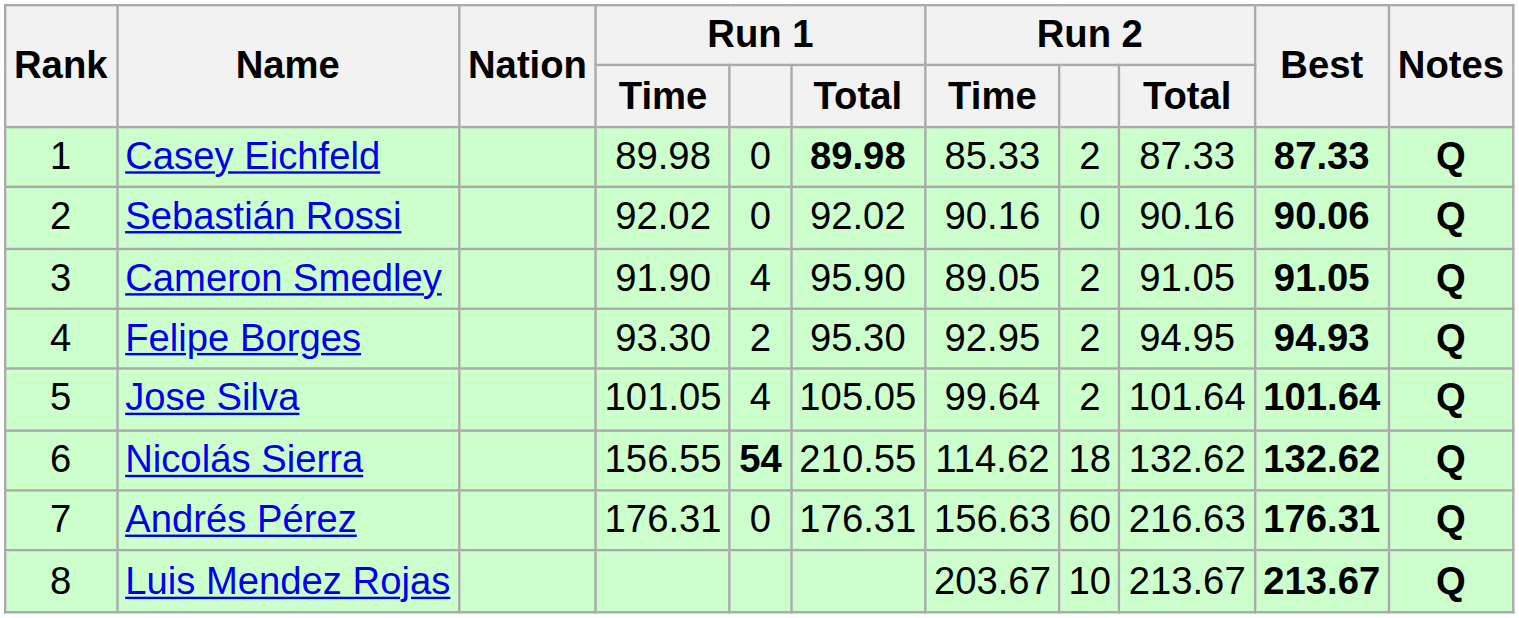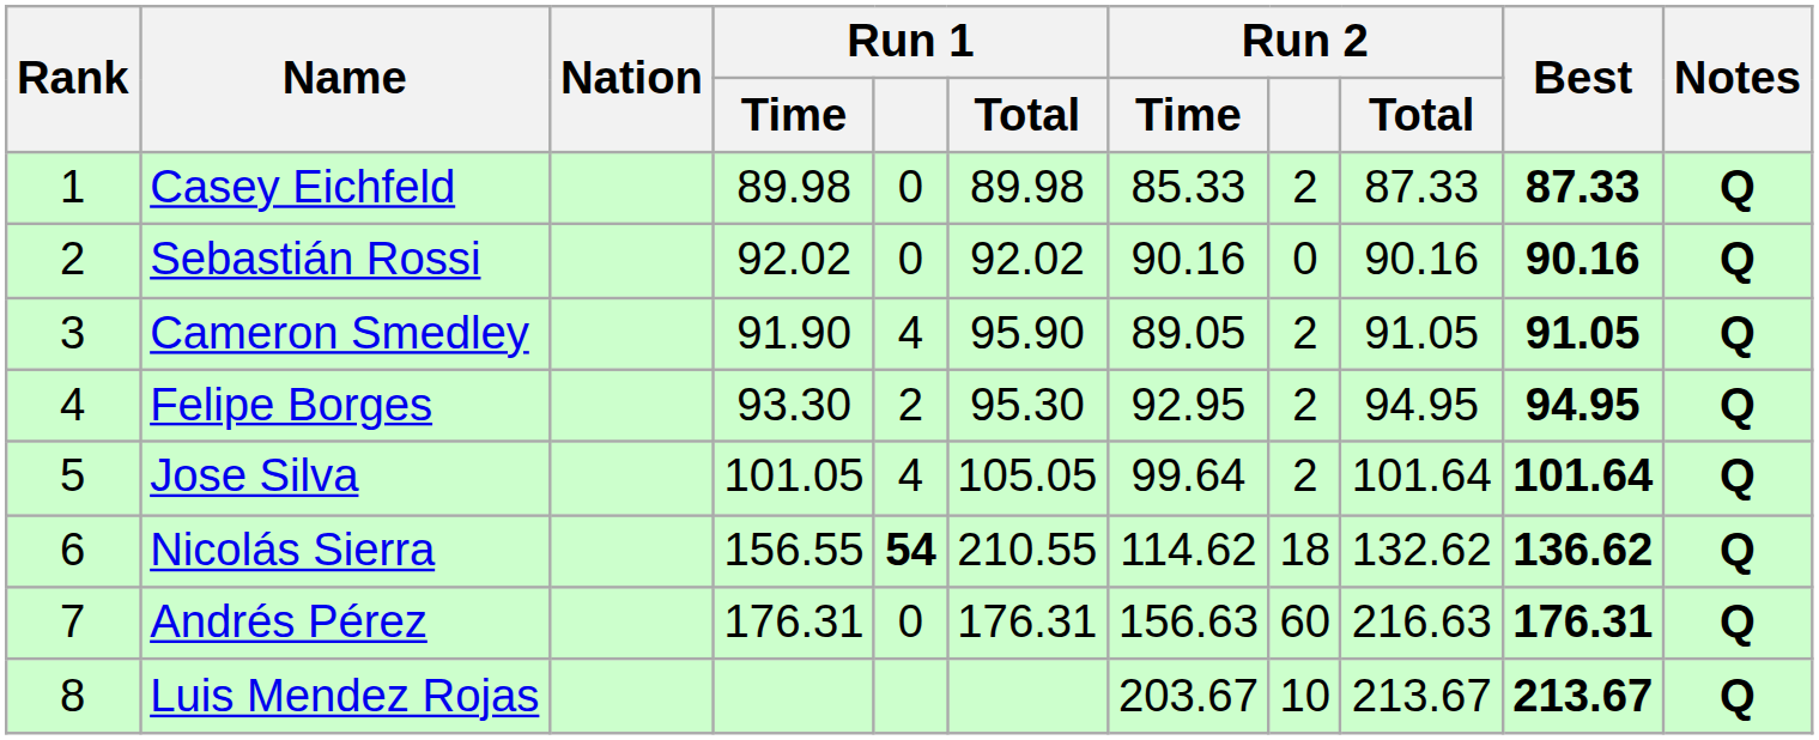 <table class="wikitable" style="text-align:center">
 <tr>
 <th rowspan=2>Rank</th>
 <th rowspan=2>Name</th>
 <th rowspan=2>Nation</th>
 <th colspan=3>Run 1</th>
 <th colspan=3>Run 2</th>
 <th rowspan=2>Best</th>
 <th rowspan=2>Notes</th>
 </tr>
 <tr>
 <th>Time</th>
 <th></th>
 <th>Total</th>
 <th>Time</th>
 <th></th>
 <th>Total</th>
 </tr>
 <tr bgcolor=#ccffcc>
 <td>1</td>
 <td align=left><a href='#'>Casey Eichfeld</a></td>
 <td align=left></td>
 <td>89.98</td>
 <td>0</td>
-<td><strong>89.98</strong></td>
+<td>89.98</td>
 <td>85.33</td>
 <td>2</td>
 <td>87.33</td>
 <td><strong>87.33</strong></td>
 <td><strong>Q</strong></td>
 </tr>
 <tr bgcolor=#ccffcc>
 <td>2</td>
 <td align=left><a href='#'>Sebastián Rossi</a></td>
 <td align=left></td>
 <td>92.02</td>
 <td>0</td>
 <td>92.02</td>
 <td>90.16</td>
 <td>0</td>
 <td>90.16</td>
-<td><strong>90.06</strong></td>
+<td><strong>90.16</strong></td>
 <td><strong>Q</strong></td>
 </tr>
 <tr bgcolor=#ccffcc>
 <td>3</td>
 <td align=left><a href='#'>Cameron Smedley</a></td>
 <td align=left></td>
 <td>91.90</td>
 <td>4</td>
 <td>95.90</td>
 <td>89.05</td>
 <td>2</td>
 <td>91.05</td>
 <td><strong>91.05</strong></td>
 <td><strong>Q</strong></td>
 </tr>
 <tr bgcolor=#ccffcc>
 <td>4</td>
 <td align=left><a href='#'>Felipe Borges</a></td>
 <td align=left></td>
 <td>93.30</td>
 <td>2</td>
 <td>95.30</td>
 <td>92.95</td>
 <td>2</td>
 <td>94.95</td>
-<td><strong>94.93</strong></td>
+<td><strong>94.95</strong></td>
 <td><strong>Q</strong></td>
 </tr>
 <tr bgcolor=#ccffcc>
 <td>5</td>
 <td align=left><a href='#'>Jose Silva</a></td>
 <td align=left></td>
 <td>101.05</td>
 <td>4</td>
 <td>105.05</td>
 <td>99.64</td>
 <td>2</td>
 <td>101.64</td>
 <td><strong>101.64</strong></td>
 <td><strong>Q</strong></td>
 </tr>
 <tr bgcolor=#ccffcc>
 <td>6</td>
 <td align=left><a href='#'>Nicolás Sierra</a></td>
 <td align=left></td>
 <td>156.55</td>
 <td><strong>54</strong></td>
 <td>210.55</td>
 <td>114.62</td>
 <td>18</td>
 <td>132.62</td>
-<td><strong>132.62</strong></td>
+<td><strong>136.62</strong></td>
 <td><strong>Q</strong></td>
 </tr>
 <tr bgcolor=#ccffcc>
 <td>7</td>
 <td align=left><a href='#'>Andrés Pérez</a></td>
 <td align=left></td>
 <td>176.31</td>
 <td>0</td>
 <td>176.31</td>
 <td>156.63</td>
 <td>60</td>
 <td>216.63</td>
 <td><strong>176.31</strong></td>
 <td><strong>Q</strong></td>
 </tr>
 <tr bgcolor=#ccffcc>
 <td>8</td>
 <td align=left><a href='#'>Luis Mendez Rojas</a></td>
 <td align=left></td>
 <td></td>
 <td></td>
 <td></td>
 <td>203.67</td>
 <td>10</td>
 <td>213.67</td>
 <td><strong>213.67</strong></td>
 <td><strong>Q</strong></td>
 </tr>
 </table>
